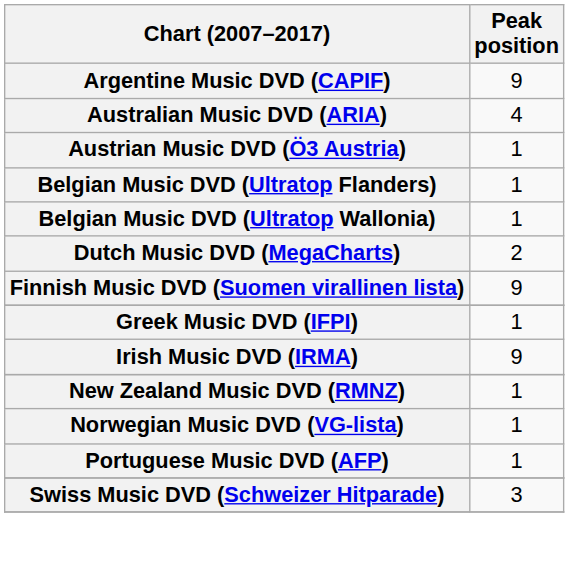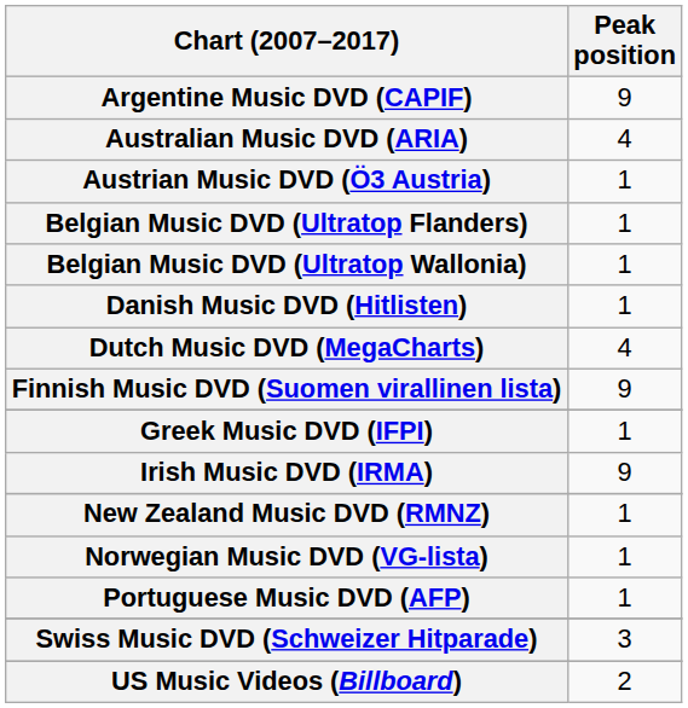 <table class="wikitable sortable plainrowheaders" style="text-align:center">
 <tr>
 <th scope="col">Chart (2007–2017)</th>
 <th scope="col">Peak<br>position</th>
 </tr>
 <tr>
 <th scope="row">Argentine Music DVD (<a href='#'>CAPIF</a>)</th>
 <td>9</td>
 </tr>
 <tr>
 <th scope="row">Australian Music DVD (<a href='#'>ARIA</a>)</th>
 <td>4</td>
 </tr>
 <tr>
 <th scope="row">Austrian Music DVD (<a href='#'>Ö3 Austria</a>)</th>
 <td>1</td>
 </tr>
 <tr>
 <th scope="row">Belgian Music DVD (<a href='#'>Ultratop</a> Flanders)</th>
 <td>1</td>
 </tr>
 <tr>
 <th scope="row">Belgian Music DVD (<a href='#'>Ultratop</a> Wallonia)</th>
 <td>1</td>
 </tr>
 <tr>
+<th scope="row">Danish Music DVD (<a href='#'>Hitlisten</a>)</th>
+<td>1</td>
+</tr>
+<tr>
 <th scope="row">Dutch Music DVD (<a href='#'>MegaCharts</a>)</th>
-<td>2</td>
+<td>4</td>
 </tr>
 <tr>
 <th scope="row">Finnish Music DVD (<a href='#'>Suomen virallinen lista</a>)</th>
 <td>9</td>
 </tr>
 <tr>
 </tr>
 <tr>
 <th scope="row">Greek Music DVD (<a href='#'>IFPI</a>)</th>
 <td>1</td>
 </tr>
 <tr>
 <th scope="row">Irish Music DVD (<a href='#'>IRMA</a>)</th>
 <td>9</td>
 </tr>
 <tr>
 </tr>
 <tr>
 <th scope="row">New Zealand Music DVD (<a href='#'>RMNZ</a>)</th>
 <td>1</td>
 </tr>
 <tr>
 <th scope="row">Norwegian Music DVD (<a href='#'>VG-lista</a>)</th>
 <td>1</td>
 </tr>
 <tr>
 <th scope="row">Portuguese Music DVD (<a href='#'>AFP</a>)</th>
 <td>1</td>
 </tr>
 <tr>
 </tr>
 <tr>
 </tr>
 <tr>
 <th scope="row">Swiss Music DVD (<a href='#'>Schweizer Hitparade</a>)</th>
 <td>3</td>
 </tr>
 <tr>
 </tr>
+<tr>
+<th scope="row">US Music Videos (<a href='#'><em>Billboard</em></a>)</th>
+<td>2</td>
+</tr>
 </table>
